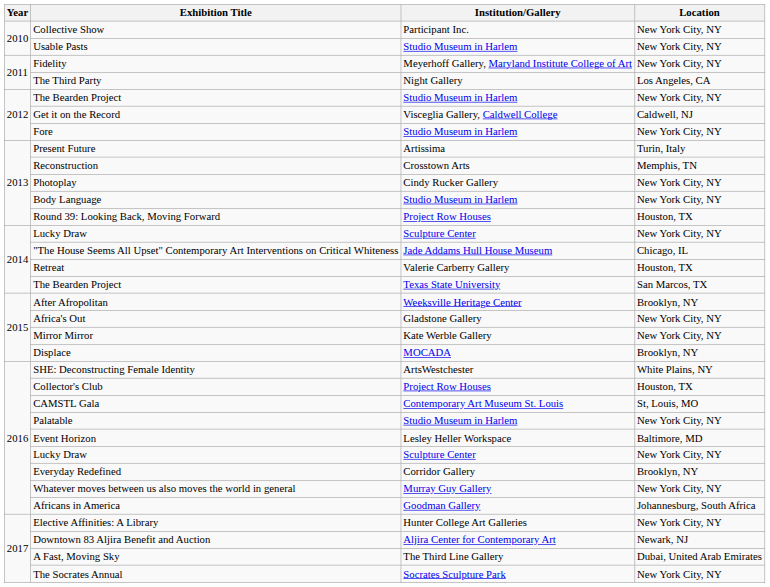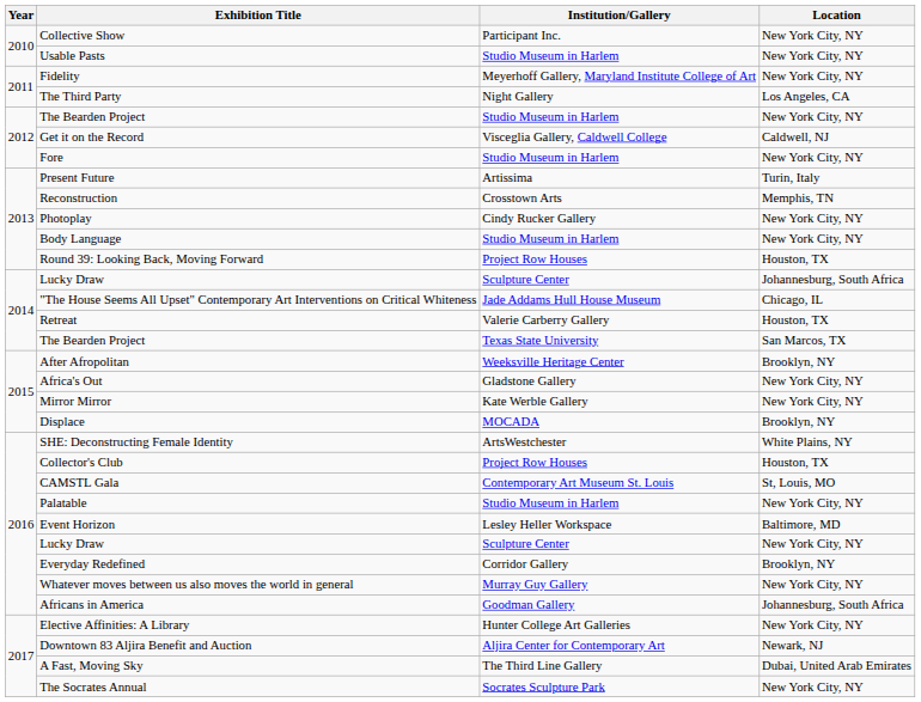 <table class="wikitable mw-collapsible mw-collapsed">
 <tr>
 <th>Year</th>
 <th>Exhibition Title</th>
 <th>Institution/Gallery</th>
 <th>Location</th>
 </tr>
 <tr>
 <td rowspan="2">2010</td>
 <td>Collective Show</td>
 <td>Participant Inc.</td>
 <td>New York City, NY</td>
 </tr>
 <tr>
 <td>Usable Pasts</td>
 <td><a href='#'>Studio Museum in Harlem</a></td>
 <td>New York City, NY</td>
 </tr>
 <tr>
 <td rowspan="2">2011</td>
 <td>Fidelity</td>
 <td>Meyerhoff Gallery, <a href='#'>Maryland Institute College of Art</a></td>
 <td>New York City, NY</td>
 </tr>
 <tr>
 <td>The Third Party</td>
 <td>Night Gallery</td>
 <td>Los Angeles, CA</td>
 </tr>
 <tr>
 <td rowspan="3">2012</td>
 <td>The Bearden Project</td>
 <td><a href='#'>Studio Museum in Harlem</a></td>
 <td>New York City, NY</td>
 </tr>
 <tr>
 <td>Get it on the Record</td>
 <td>Visceglia Gallery, <a href='#'>Caldwell College</a></td>
 <td>Caldwell, NJ</td>
 </tr>
 <tr>
 <td>Fore</td>
 <td><a href='#'>Studio Museum in Harlem</a></td>
 <td>New York City, NY</td>
 </tr>
 <tr>
 <td rowspan="5">2013</td>
 <td>Present Future</td>
 <td>Artissima</td>
 <td>Turin, Italy</td>
 </tr>
 <tr>
 <td>Reconstruction</td>
 <td>Crosstown Arts</td>
 <td>Memphis, TN</td>
 </tr>
 <tr>
 <td>Photoplay</td>
 <td>Cindy Rucker Gallery</td>
 <td>New York City, NY</td>
 </tr>
 <tr>
 <td>Body Language</td>
 <td><a href='#'>Studio Museum in Harlem</a></td>
 <td>New York City, NY</td>
 </tr>
 <tr>
 <td>Round 39: Looking Back, Moving Forward</td>
 <td><a href='#'>Project Row Houses</a></td>
 <td>Houston, TX</td>
 </tr>
 <tr>
 <td rowspan="4">2014</td>
 <td>Lucky Draw</td>
 <td><a href='#'>Sculpture Center</a></td>
-<td>New York City, NY</td>
+<td>Johannesburg, South Africa</td>
 </tr>
 <tr>
 <td>"The House Seems All Upset" Contemporary Art Interventions on Critical Whiteness</td>
 <td><a href='#'>Jade Addams Hull House Museum</a></td>
 <td>Chicago, IL</td>
 </tr>
 <tr>
 <td>Retreat</td>
 <td>Valerie Carberry Gallery</td>
 <td>Houston, TX</td>
 </tr>
 <tr>
 <td>The Bearden Project</td>
 <td><a href='#'>Texas State University</a></td>
 <td>San Marcos, TX</td>
 </tr>
 <tr>
 <td rowspan="4">2015</td>
 <td>After Afropolitan</td>
 <td><a href='#'>Weeksville Heritage Center</a></td>
 <td>Brooklyn, NY</td>
 </tr>
 <tr>
 <td>Africa's Out</td>
 <td>Gladstone Gallery</td>
 <td>New York City, NY</td>
 </tr>
 <tr>
 <td>Mirror Mirror</td>
 <td>Kate Werble Gallery</td>
 <td>New York City, NY</td>
 </tr>
 <tr>
 <td>Displace</td>
 <td><a href='#'>MOCADA</a></td>
 <td>Brooklyn, NY</td>
 </tr>
 <tr>
 <td rowspan="9">2016</td>
 <td>SHE: Deconstructing Female Identity</td>
 <td>ArtsWestchester</td>
 <td>White Plains, NY</td>
 </tr>
 <tr>
 <td>Collector's Club</td>
 <td><a href='#'>Project Row Houses</a></td>
 <td>Houston, TX</td>
 </tr>
 <tr>
 <td>CAMSTL Gala</td>
 <td><a href='#'>Contemporary Art Museum St. Louis</a></td>
 <td>St, Louis, MO</td>
 </tr>
 <tr>
 <td>Palatable</td>
 <td><a href='#'>Studio Museum in Harlem</a></td>
 <td>New York City, NY</td>
 </tr>
 <tr>
 <td>Event Horizon</td>
 <td>Lesley Heller Workspace</td>
 <td>Baltimore, MD</td>
 </tr>
 <tr>
 <td>Lucky Draw</td>
 <td><a href='#'>Sculpture Center</a></td>
 <td>New York City, NY</td>
 </tr>
 <tr>
 <td>Everyday Redefined</td>
 <td>Corridor Gallery</td>
 <td>Brooklyn, NY</td>
 </tr>
 <tr>
 <td>Whatever moves between us also moves the world in general</td>
 <td><a href='#'>Murray Guy Gallery</a></td>
 <td>New York City, NY</td>
 </tr>
 <tr>
 <td>Africans in America</td>
 <td><a href='#'>Goodman Gallery</a></td>
 <td>Johannesburg, South Africa</td>
 </tr>
 <tr>
 <td rowspan="4">2017</td>
 <td>Elective Affinities: A Library</td>
 <td>Hunter College Art Galleries</td>
 <td>New York City, NY</td>
 </tr>
 <tr>
 <td>Downtown 83 Aljira Benefit and Auction</td>
 <td><a href='#'>Aljira Center for Contemporary Art</a></td>
 <td>Newark, NJ</td>
 </tr>
 <tr>
 <td>A Fast, Moving Sky</td>
 <td>The Third Line Gallery</td>
 <td>Dubai, United Arab Emirates</td>
 </tr>
 <tr>
 <td>The Socrates Annual</td>
 <td><a href='#'>Socrates Sculpture Park</a></td>
 <td>New York City, NY</td>
 </tr>
 </table>
